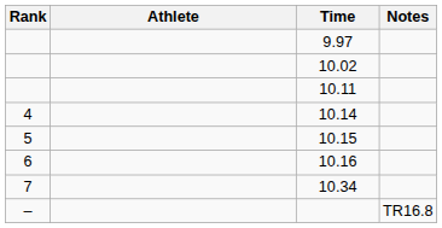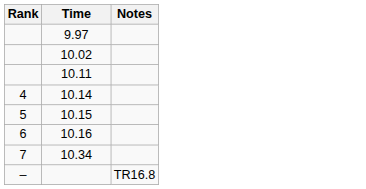 <table class="wikitable" style="text-align:center">
 <tr>
 <th width=40>Rank</th>
-<th width=250>Athlete</th>
 <th width=80>Time</th>
 <th width=50>Notes</th>
 </tr>
 <tr>
 <td></td>
-<td align=left></td>
 <td>9.97</td>
 <td></td>
 </tr>
 <tr>
 <td></td>
-<td align=left></td>
 <td>10.02</td>
 <td></td>
 </tr>
 <tr>
 <td></td>
-<td align=left></td>
 <td>10.11</td>
 <td></td>
 </tr>
 <tr>
 <td>4</td>
-<td align=left></td>
 <td>10.14</td>
 <td></td>
 </tr>
 <tr>
 <td>5</td>
-<td align=left></td>
 <td>10.15</td>
 <td></td>
 </tr>
 <tr>
 <td>6</td>
-<td align=left></td>
 <td>10.16</td>
 <td></td>
 </tr>
 <tr>
 <td>7</td>
-<td align=left></td>
 <td>10.34</td>
 <td></td>
 </tr>
 <tr>
 <td>–</td>
-<td align=left></td>
 <td></td>
 <td>TR16.8</td>
 </tr>
 </table>
